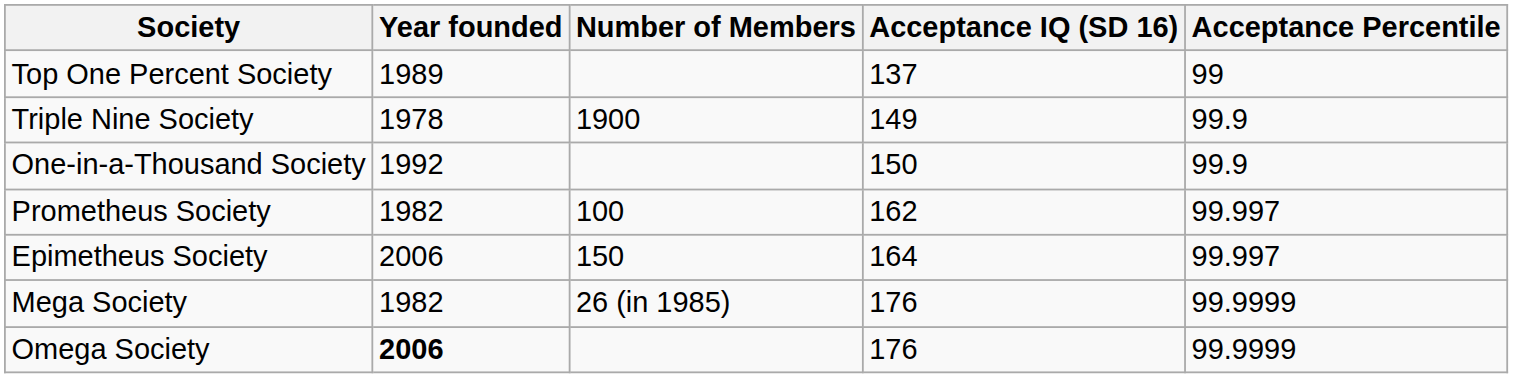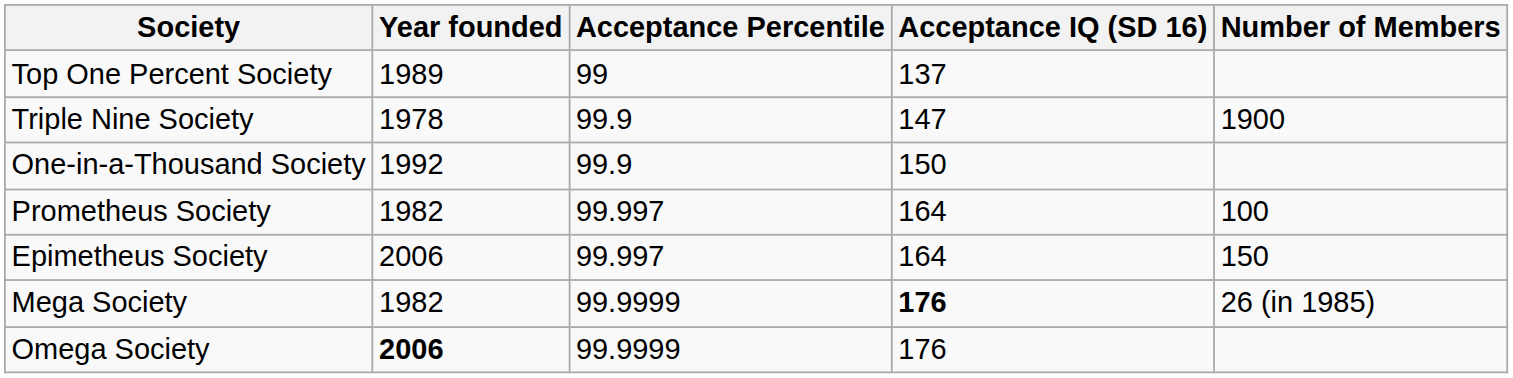 <table class="wikitable sortable" style="text-align: left;">
 <tr>
 <th>Society</th>
 <th>Year founded</th>
+<th>Acceptance Percentile</th>
+<th>Acceptance IQ (SD 16)</th>
 <th>Number of Members</th>
-<th>Acceptance IQ (SD 16)</th>
-<th>Acceptance Percentile</th>
 </tr>
 <tr>
 <td>Top One Percent Society</td>
 <td>1989</td>
+<td>99</td>
+<td>137</td>
 <td></td>
-<td>137</td>
-<td>99</td>
 </tr>
 <tr>
 <td>Triple Nine Society</td>
 <td>1978</td>
+<td>99.9</td>
+<td>147</td>
 <td>1900</td>
-<td>149</td>
-<td>99.9</td>
 </tr>
 <tr>
 <td>One-in-a-Thousand Society</td>
 <td>1992</td>
+<td>99.9</td>
+<td>150</td>
 <td></td>
-<td>150</td>
-<td>99.9</td>
 </tr>
 <tr>
 <td>Prometheus Society</td>
 <td>1982</td>
+<td>99.997</td>
+<td>164</td>
 <td>100</td>
-<td>162</td>
-<td>99.997</td>
 </tr>
 <tr>
 <td>Epimetheus Society</td>
 <td>2006</td>
+<td>99.997</td>
+<td>164</td>
 <td>150</td>
-<td>164</td>
-<td>99.997</td>
 </tr>
 <tr>
 <td>Mega Society</td>
 <td>1982</td>
+<td>99.9999</td>
+<td><strong>176</strong></td>
 <td>26 (in 1985)</td>
-<td>176</td>
-<td>99.9999</td>
 </tr>
 <tr>
 <td>Omega Society</td>
 <td><strong>2006</strong></td>
+<td>99.9999</td>
+<td>176</td>
 <td></td>
-<td>176</td>
-<td>99.9999</td>
 </tr>
 </table>
